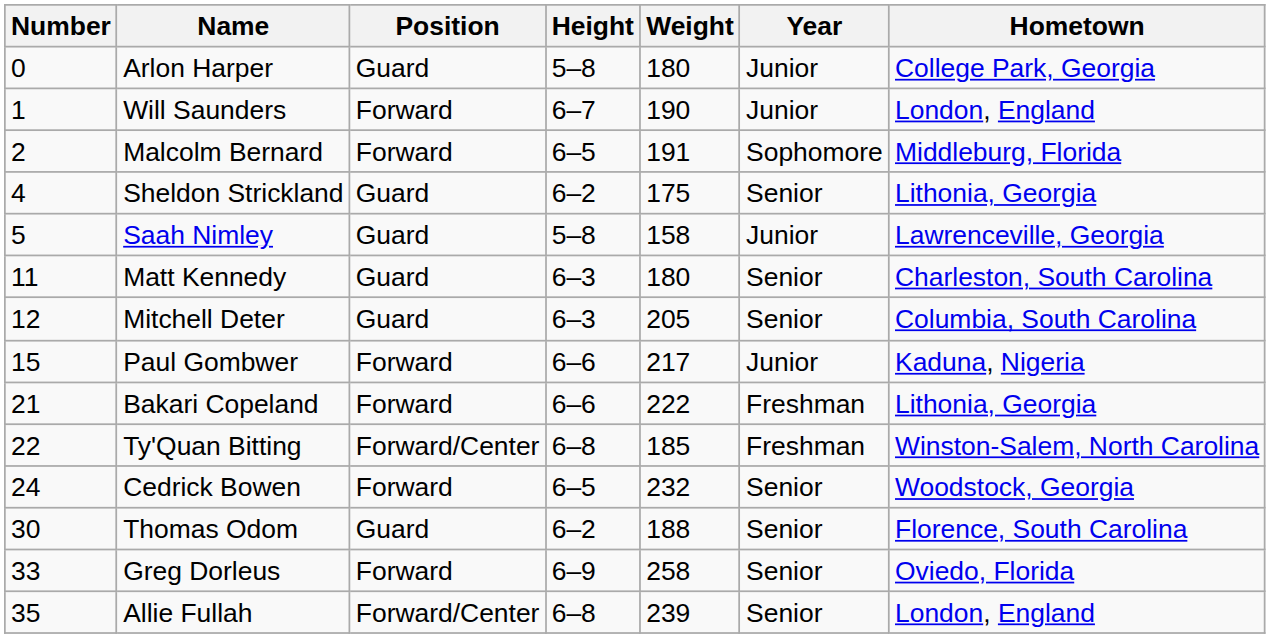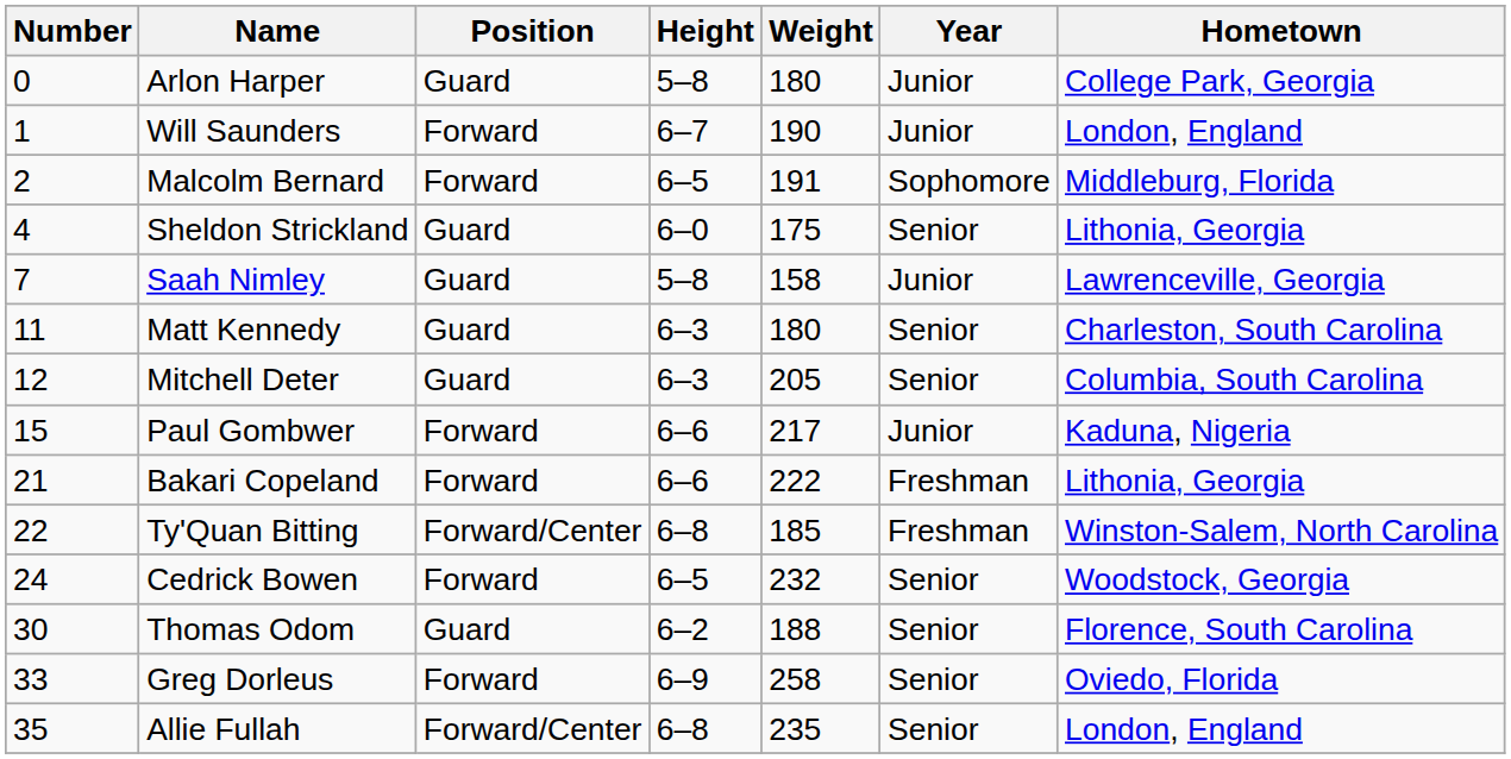 <table class="wikitable sortable" style="font-size: 95%;">
 <tr>
 <th>Number</th>
 <th>Name</th>
 <th>Position</th>
 <th>Height</th>
 <th>Weight</th>
 <th>Year</th>
 <th>Hometown</th>
 </tr>
 <tr>
 <td>0</td>
 <td>Arlon Harper</td>
 <td>Guard</td>
 <td>5–8</td>
 <td>180</td>
 <td>Junior</td>
 <td><a href='#'>College Park, Georgia</a></td>
 </tr>
 <tr>
 <td>1</td>
 <td>Will Saunders</td>
 <td>Forward</td>
 <td>6–7</td>
 <td>190</td>
 <td>Junior</td>
 <td><a href='#'>London</a>, <a href='#'>England</a></td>
 </tr>
 <tr>
 <td>2</td>
 <td>Malcolm Bernard</td>
 <td>Forward</td>
 <td>6–5</td>
 <td>191</td>
 <td>Sophomore</td>
 <td><a href='#'>Middleburg, Florida</a></td>
 </tr>
 <tr>
 <td>4</td>
 <td>Sheldon Strickland</td>
 <td>Guard</td>
-<td>6–2</td>
+<td>6–0</td>
 <td>175</td>
 <td>Senior</td>
 <td><a href='#'>Lithonia, Georgia</a></td>
 </tr>
 <tr>
-<td>5</td>
+<td>7</td>
 <td><a href='#'>Saah Nimley</a></td>
 <td>Guard</td>
 <td>5–8</td>
 <td>158</td>
 <td>Junior</td>
 <td><a href='#'>Lawrenceville, Georgia</a></td>
 </tr>
 <tr>
 <td>11</td>
 <td>Matt Kennedy</td>
 <td>Guard</td>
 <td>6–3</td>
 <td>180</td>
 <td>Senior</td>
 <td><a href='#'>Charleston, South Carolina</a></td>
 </tr>
 <tr>
 <td>12</td>
 <td>Mitchell Deter</td>
 <td>Guard</td>
 <td>6–3</td>
 <td>205</td>
 <td>Senior</td>
 <td><a href='#'>Columbia, South Carolina</a></td>
 </tr>
 <tr>
 <td>15</td>
 <td>Paul Gombwer</td>
 <td>Forward</td>
 <td>6–6</td>
 <td>217</td>
 <td>Junior</td>
 <td><a href='#'>Kaduna</a>, <a href='#'>Nigeria</a></td>
 </tr>
 <tr>
 <td>21</td>
 <td>Bakari Copeland</td>
 <td>Forward</td>
 <td>6–6</td>
 <td>222</td>
 <td>Freshman</td>
 <td><a href='#'>Lithonia, Georgia</a></td>
 </tr>
 <tr>
 <td>22</td>
 <td>Ty'Quan Bitting</td>
 <td>Forward/Center</td>
 <td>6–8</td>
 <td>185</td>
 <td>Freshman</td>
 <td><a href='#'>Winston-Salem, North Carolina</a></td>
 </tr>
 <tr>
 <td>24</td>
 <td>Cedrick Bowen</td>
 <td>Forward</td>
 <td>6–5</td>
 <td>232</td>
 <td>Senior</td>
 <td><a href='#'>Woodstock, Georgia</a></td>
 </tr>
 <tr>
 <td>30</td>
 <td>Thomas Odom</td>
 <td>Guard</td>
 <td>6–2</td>
 <td>188</td>
 <td>Senior</td>
 <td><a href='#'>Florence, South Carolina</a></td>
 </tr>
 <tr>
 <td>33</td>
 <td>Greg Dorleus</td>
 <td>Forward</td>
 <td>6–9</td>
 <td>258</td>
 <td>Senior</td>
 <td><a href='#'>Oviedo, Florida</a></td>
 </tr>
 <tr>
 <td>35</td>
 <td>Allie Fullah</td>
 <td>Forward/Center</td>
 <td>6–8</td>
-<td>239</td>
+<td>235</td>
 <td>Senior</td>
 <td><a href='#'>London</a>, <a href='#'>England</a></td>
 </tr>
 </table>
